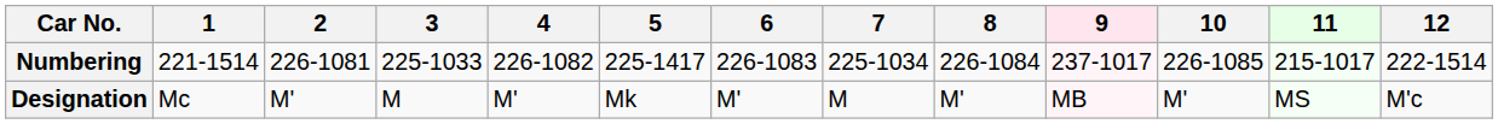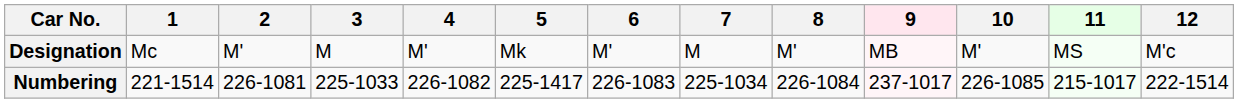 <table class="wikitable">
 <tr>
 <th>Car No.</th>
 <th>1</th>
 <th>2</th>
 <th>3</th>
 <th>4</th>
 <th>5</th>
 <th>6</th>
 <th>7</th>
 <th>8</th>
 <th style="background: #FFE6EE">9</th>
 <th>10</th>
 <th style="background: #E6FFE6">11</th>
 <th>12</th>
 </tr>
 <tr>
+<th>Designation</th>
+<td>Mc</td>
+<td>M'</td>
+<td>M</td>
+<td>M'</td>
+<td>Mk</td>
+<td>M'</td>
+<td>M</td>
+<td>M'</td>
+<td style="background: #FFF5F8">MB</td>
+<td>M'</td>
+<td style="background: #F5FFF5">MS</td>
+<td>M'c</td>
+</tr>
+<tr>
 <th>Numbering</th>
 <td>221-1514</td>
 <td>226-1081</td>
 <td>225-1033</td>
 <td>226-1082</td>
 <td>225-1417</td>
 <td>226-1083</td>
 <td>225-1034</td>
 <td>226-1084</td>
 <td style="background: #FFF5F8">237-1017</td>
 <td>226-1085</td>
 <td style="background: #F5FFF5">215-1017</td>
 <td>222-1514</td>
 </tr>
-<tr>
-<th>Designation</th>
-<td>Mc</td>
-<td>M'</td>
-<td>M</td>
-<td>M'</td>
-<td>Mk</td>
-<td>M'</td>
-<td>M</td>
-<td>M'</td>
-<td style="background: #FFF5F8">MB</td>
-<td>M'</td>
-<td style="background: #F5FFF5">MS</td>
-<td>M'c</td>
-</tr>
 </table>
